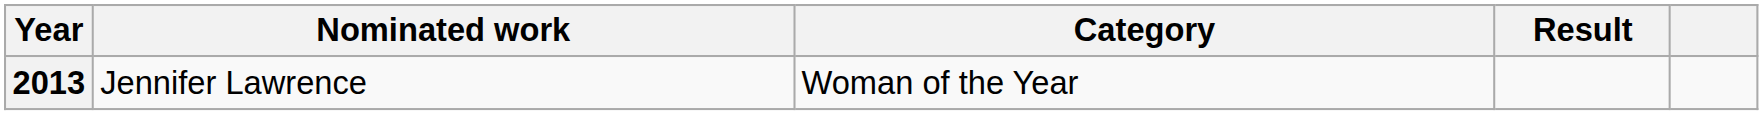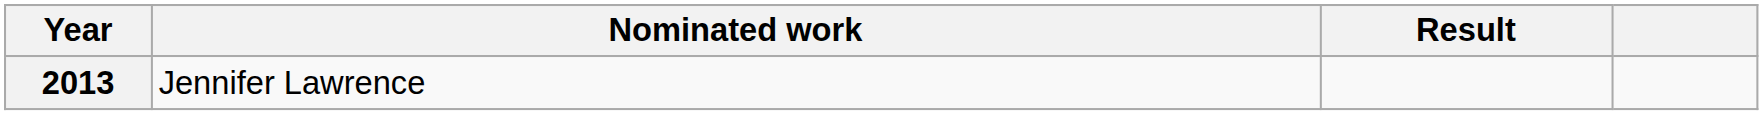 <table class="wikitable plainrowheaders">
 <tr>
 <th scope="col" style="width:5%;">Year</th>
 <th scope="col" style="width:40%;">Nominated work</th>
-<th scope="col" style="width:40%;">Category</th>
 <th scope="col" style="width:10%;">Result</th>
 <th scope="col" style="width:5%;"></th>
 </tr>
 <tr>
 <th scope="row" style="text-align:center;">2013</th>
 <td style="text-align:left;">Jennifer Lawrence</td>
-<td>Woman of the Year</td>
 <td></td>
 <td style="text-align:center;"></td>
 </tr>
 </table>
